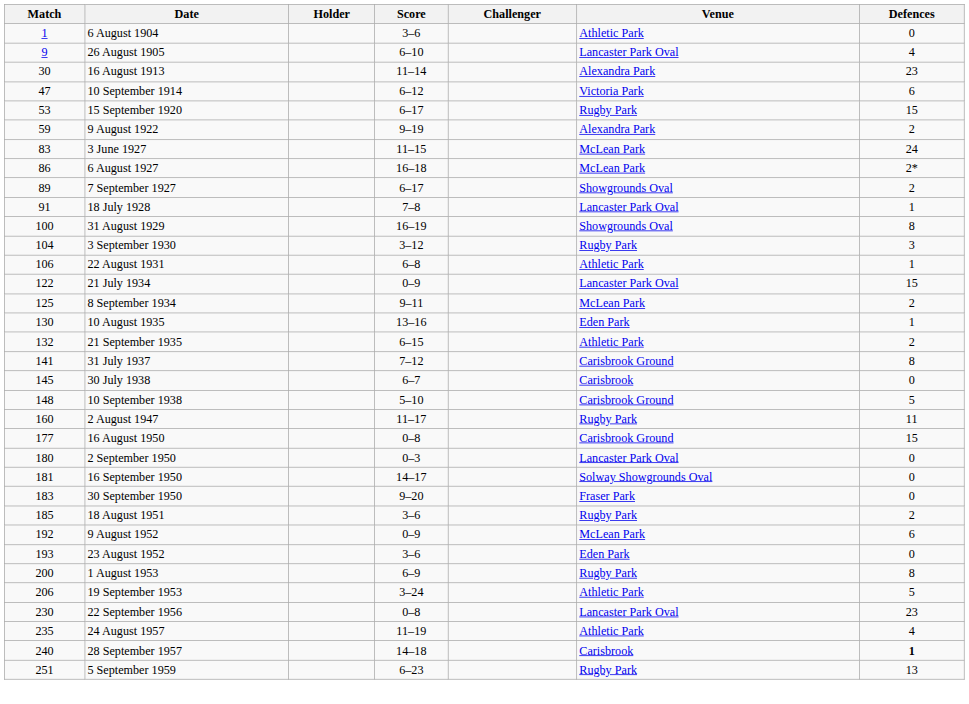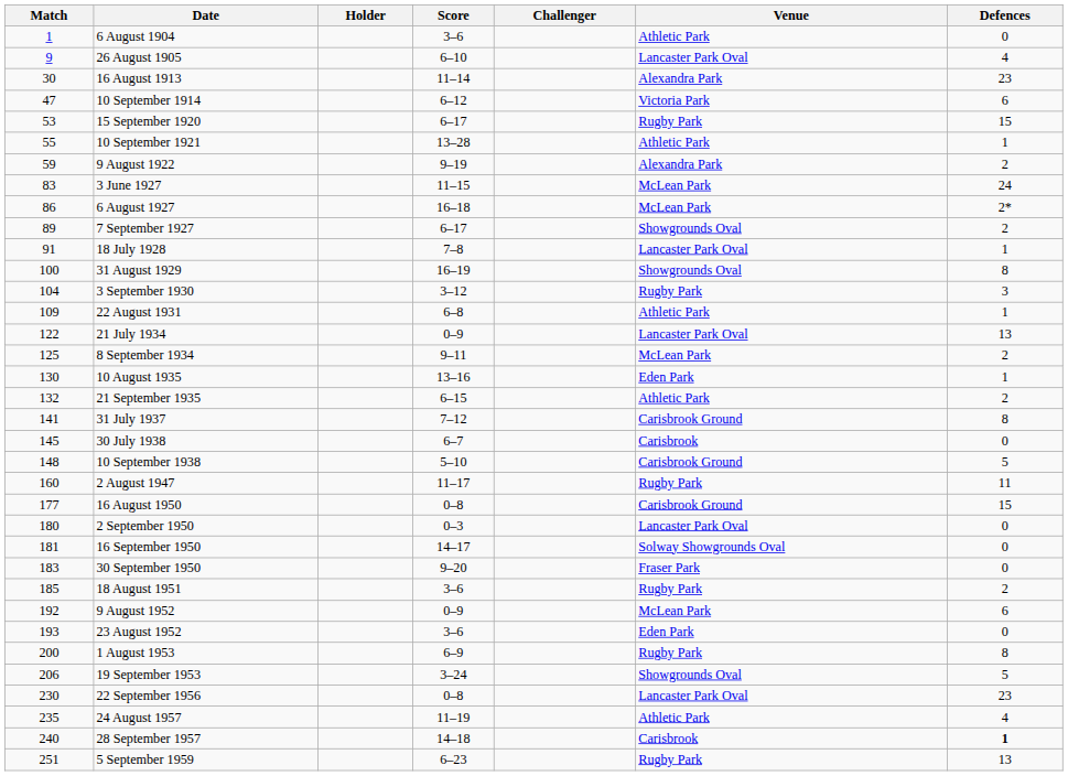 <table class="wikitable sortable" style="text-align:center;width:100%">
 <tr>
 <th>Match</th>
 <th>Date</th>
 <th>Holder</th>
 <th>Score</th>
 <th>Challenger</th>
 <th>Venue</th>
 <th>Defences</th>
 </tr>
 <tr>
 <td><a href='#'>1</a></td>
 <td style="text-align:left">6 August 1904</td>
 <td style="text-align:left"></td>
 <td>3–6</td>
 <td style="text-align:left"></td>
 <td style="text-align:left"><a href='#'>Athletic Park</a></td>
 <td>0</td>
 </tr>
 <tr>
 <td><a href='#'>9</a></td>
 <td style="text-align:left">26 August 1905</td>
 <td style="text-align:left"></td>
 <td>6–10</td>
 <td style="text-align:left"></td>
 <td style="text-align:left"><a href='#'>Lancaster Park Oval</a></td>
 <td>4</td>
 </tr>
 <tr>
 <td>30</td>
 <td style="text-align:left">16 August 1913</td>
 <td style="text-align:left"></td>
 <td>11–14</td>
 <td style="text-align:left"></td>
 <td style="text-align:left"><a href='#'>Alexandra Park</a></td>
 <td>23</td>
 </tr>
 <tr>
 <td>47</td>
 <td style="text-align:left">10 September 1914</td>
 <td style="text-align:left"></td>
 <td>6–12</td>
 <td style="text-align:left"></td>
 <td style="text-align:left"><a href='#'>Victoria Park</a></td>
 <td>6</td>
 </tr>
 <tr>
 <td>53</td>
 <td style="text-align:left">15 September 1920</td>
 <td style="text-align:left"></td>
 <td>6–17</td>
 <td style="text-align:left"></td>
 <td style="text-align:left"><a href='#'>Rugby Park</a></td>
 <td>15</td>
+</tr>
+<tr>
+<td>55</td>
+<td style="text-align:left">10 September 1921</td>
+<td style="text-align:left"></td>
+<td>13–28</td>
+<td style="text-align:left"></td>
+<td style="text-align:left"><a href='#'>Athletic Park</a></td>
+<td>1</td>
 </tr>
 <tr>
 <td>59</td>
 <td style="text-align:left">9 August 1922</td>
 <td style="text-align:left"></td>
 <td>9–19</td>
 <td style="text-align:left"></td>
 <td style="text-align:left"><a href='#'>Alexandra Park</a></td>
 <td>2</td>
 </tr>
 <tr>
 <td>83</td>
 <td style="text-align:left">3 June 1927</td>
 <td style="text-align:left"></td>
 <td>11–15</td>
 <td style="text-align:left"></td>
 <td style="text-align:left"><a href='#'>McLean Park</a></td>
 <td>24</td>
 </tr>
 <tr>
 <td>86</td>
 <td style="text-align:left">6 August 1927</td>
 <td style="text-align:left"></td>
 <td>16–18</td>
 <td style="text-align:left"></td>
 <td style="text-align:left"><a href='#'>McLean Park</a></td>
 <td>2*</td>
 </tr>
 <tr>
 <td>89</td>
 <td style="text-align:left">7 September 1927</td>
 <td style="text-align:left"></td>
 <td>6–17</td>
 <td style="text-align:left"></td>
 <td style="text-align:left"><a href='#'>Showgrounds Oval</a></td>
 <td>2</td>
 </tr>
 <tr>
 <td>91</td>
 <td style="text-align:left">18 July 1928</td>
 <td style="text-align:left"></td>
 <td>7–8</td>
 <td style="text-align:left"></td>
 <td style="text-align:left"><a href='#'>Lancaster Park Oval</a></td>
 <td>1</td>
 </tr>
 <tr>
 <td>100</td>
 <td style="text-align:left">31 August 1929</td>
 <td style="text-align:left"></td>
 <td>16–19</td>
 <td style="text-align:left"></td>
 <td style="text-align:left"><a href='#'>Showgrounds Oval</a></td>
 <td>8</td>
 </tr>
 <tr>
 <td>104</td>
 <td style="text-align:left">3 September 1930</td>
 <td style="text-align:left"></td>
 <td>3–12</td>
 <td style="text-align:left"></td>
 <td style="text-align:left"><a href='#'>Rugby Park</a></td>
 <td>3</td>
 </tr>
 <tr>
-<td>106</td>
+<td>109</td>
 <td style="text-align:left">22 August 1931</td>
 <td style="text-align:left"></td>
 <td>6–8</td>
 <td style="text-align:left"></td>
 <td style="text-align:left"><a href='#'>Athletic Park</a></td>
 <td>1</td>
 </tr>
 <tr>
 <td>122</td>
 <td style="text-align:left">21 July 1934</td>
 <td style="text-align:left"></td>
 <td>0–9</td>
 <td style="text-align:left"></td>
 <td style="text-align:left"><a href='#'>Lancaster Park Oval</a></td>
-<td>15</td>
+<td>13</td>
 </tr>
 <tr>
 <td>125</td>
 <td style="text-align:left">8 September 1934</td>
 <td style="text-align:left"></td>
 <td>9–11</td>
 <td style="text-align:left"></td>
 <td style="text-align:left"><a href='#'>McLean Park</a></td>
 <td>2</td>
 </tr>
 <tr>
 <td>130</td>
 <td style="text-align:left">10 August 1935</td>
 <td style="text-align:left"></td>
 <td>13–16</td>
 <td style="text-align:left"></td>
 <td style="text-align:left"><a href='#'>Eden Park</a></td>
 <td>1</td>
 </tr>
 <tr>
 <td>132</td>
 <td style="text-align:left">21 September 1935</td>
 <td style="text-align:left"></td>
 <td>6–15</td>
 <td style="text-align:left"></td>
 <td style="text-align:left"><a href='#'>Athletic Park</a></td>
 <td>2</td>
 </tr>
 <tr>
 <td>141</td>
 <td style="text-align:left">31 July 1937</td>
 <td style="text-align:left"></td>
 <td>7–12</td>
 <td style="text-align:left"></td>
 <td style="text-align:left"><a href='#'>Carisbrook Ground</a></td>
 <td>8</td>
 </tr>
 <tr>
 <td>145</td>
 <td style="text-align:left">30 July 1938</td>
 <td style="text-align:left"></td>
 <td>6–7</td>
 <td style="text-align:left"></td>
 <td style="text-align:left"><a href='#'>Carisbrook</a></td>
 <td>0</td>
 </tr>
 <tr>
 <td>148</td>
 <td style="text-align:left">10 September 1938</td>
 <td style="text-align:left"></td>
 <td>5–10</td>
 <td style="text-align:left"></td>
 <td style="text-align:left"><a href='#'>Carisbrook Ground</a></td>
 <td>5</td>
 </tr>
 <tr>
 <td>160</td>
 <td style="text-align:left">2 August 1947</td>
 <td style="text-align:left"></td>
 <td>11–17</td>
 <td style="text-align:left"></td>
 <td style="text-align:left"><a href='#'>Rugby Park</a></td>
 <td>11</td>
 </tr>
 <tr>
 <td>177</td>
 <td style="text-align:left">16 August 1950</td>
 <td style="text-align:left"></td>
 <td>0–8</td>
 <td style="text-align:left"></td>
 <td style="text-align:left"><a href='#'>Carisbrook Ground</a></td>
 <td>15</td>
 </tr>
 <tr>
 <td>180</td>
 <td style="text-align:left">2 September 1950</td>
 <td style="text-align:left"></td>
 <td>0–3</td>
 <td style="text-align:left"></td>
 <td style="text-align:left"><a href='#'>Lancaster Park Oval</a></td>
 <td>0</td>
 </tr>
 <tr>
 <td>181</td>
 <td style="text-align:left">16 September 1950</td>
 <td style="text-align:left"></td>
 <td>14–17</td>
 <td style="text-align:left"></td>
 <td style="text-align:left"><a href='#'>Solway Showgrounds Oval</a></td>
 <td>0</td>
 </tr>
 <tr>
 <td>183</td>
 <td style="text-align:left">30 September 1950</td>
 <td style="text-align:left"></td>
 <td>9–20</td>
 <td style="text-align:left"></td>
 <td style="text-align:left"><a href='#'>Fraser Park</a></td>
 <td>0</td>
 </tr>
 <tr>
 <td>185</td>
 <td style="text-align:left">18 August 1951</td>
 <td style="text-align:left"></td>
 <td>3–6</td>
 <td style="text-align:left"></td>
 <td style="text-align:left"><a href='#'>Rugby Park</a></td>
 <td>2</td>
 </tr>
 <tr>
 <td>192</td>
 <td style="text-align:left">9 August 1952</td>
 <td style="text-align:left"></td>
 <td>0–9</td>
 <td style="text-align:left"></td>
 <td style="text-align:left"><a href='#'>McLean Park</a></td>
 <td>6</td>
 </tr>
 <tr>
 <td>193</td>
 <td style="text-align:left">23 August 1952</td>
 <td style="text-align:left"></td>
 <td>3–6</td>
 <td style="text-align:left"></td>
 <td style="text-align:left"><a href='#'>Eden Park</a></td>
 <td>0</td>
 </tr>
 <tr>
 <td>200</td>
 <td style="text-align:left">1 August 1953</td>
 <td style="text-align:left"></td>
 <td>6–9</td>
 <td style="text-align:left"></td>
 <td style="text-align:left"><a href='#'>Rugby Park</a></td>
 <td>8</td>
 </tr>
 <tr>
 <td>206</td>
 <td style="text-align:left">19 September 1953</td>
 <td style="text-align:left"></td>
 <td>3–24</td>
 <td style="text-align:left"></td>
-<td style="text-align:left"><a href='#'>Athletic Park</a></td>
+<td style="text-align:left"><a href='#'>Showgrounds Oval</a></td>
 <td>5</td>
 </tr>
 <tr>
 <td>230</td>
 <td style="text-align:left">22 September 1956</td>
 <td style="text-align:left"></td>
 <td>0–8</td>
 <td style="text-align:left"></td>
 <td style="text-align:left"><a href='#'>Lancaster Park Oval</a></td>
 <td>23</td>
 </tr>
 <tr>
 <td>235</td>
 <td style="text-align:left">24 August 1957</td>
 <td style="text-align:left"></td>
 <td>11–19</td>
 <td style="text-align:left"></td>
 <td style="text-align:left"><a href='#'>Athletic Park</a></td>
 <td>4</td>
 </tr>
 <tr>
 <td>240</td>
 <td style="text-align:left">28 September 1957</td>
 <td style="text-align:left"></td>
 <td>14–18</td>
 <td style="text-align:left"></td>
 <td style="text-align:left"><a href='#'>Carisbrook</a></td>
 <td><strong>1</strong></td>
 </tr>
 <tr>
 <td>251</td>
 <td style="text-align:left">5 September 1959</td>
 <td style="text-align:left"></td>
 <td>6–23</td>
 <td style="text-align:left"></td>
 <td style="text-align:left"><a href='#'>Rugby Park</a></td>
 <td>13</td>
 </tr>
 </table>
